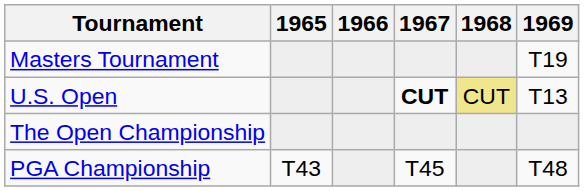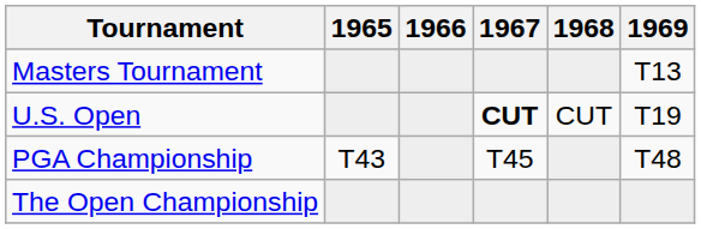 <table class="wikitable" style="font-size:95%;text-align:center;">
 <tr>
 <th>Tournament</th>
 <th>1965</th>
 <th>1966</th>
 <th>1967</th>
 <th>1968</th>
 <th>1969</th>
 </tr>
 <tr>
 <td align=left><a href='#'>Masters Tournament</a></td>
 <td style="background:#eeeeee;"></td>
 <td style="background:#eeeeee;"></td>
 <td style="background:#eeeeee;"></td>
 <td style="background:#eeeeee;"></td>
-<td>T19</td>
+<td>T13</td>
 </tr>
 <tr>
 <td align=left><a href='#'>U.S. Open</a></td>
 <td style="background:#eeeeee;"></td>
 <td style="background:#eeeeee;"></td>
 <td><strong>CUT</strong></td>
-<td style="background: khaki;">CUT</td>
-<td>T13</td>
+<td>CUT</td>
+<td>T19</td>
+</tr>
+<tr>
+<td align=left><a href='#'>PGA Championship</a></td>
+<td>T43</td>
+<td style="background:#eeeeee;"></td>
+<td>T45</td>
+<td style="background:#eeeeee;"></td>
+<td>T48</td>
 </tr>
 <tr>
 <td align=left><a href='#'>The Open Championship</a></td>
 <td style="background:#eeeeee;"></td>
 <td style="background:#eeeeee;"></td>
 <td style="background:#eeeeee;"></td>
 <td style="background:#eeeeee;"></td>
 <td style="background:#eeeeee;"></td>
 </tr>
-<tr>
-<td align=left><a href='#'>PGA Championship</a></td>
-<td>T43</td>
-<td style="background:#eeeeee;"></td>
-<td>T45</td>
-<td style="background:#eeeeee;"></td>
-<td>T48</td>
-</tr>
 </table>
